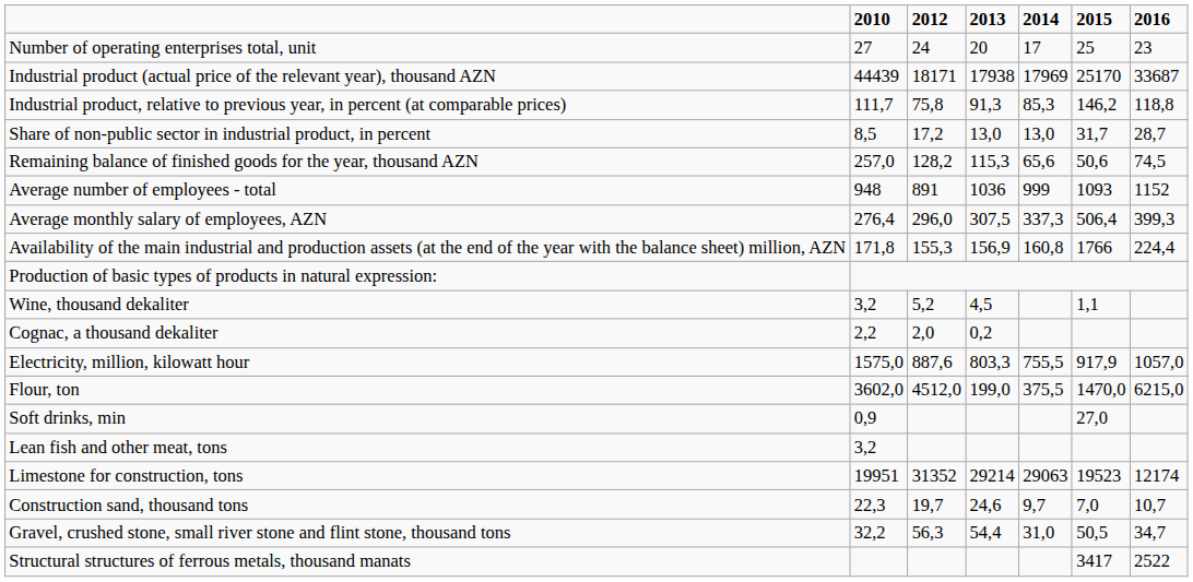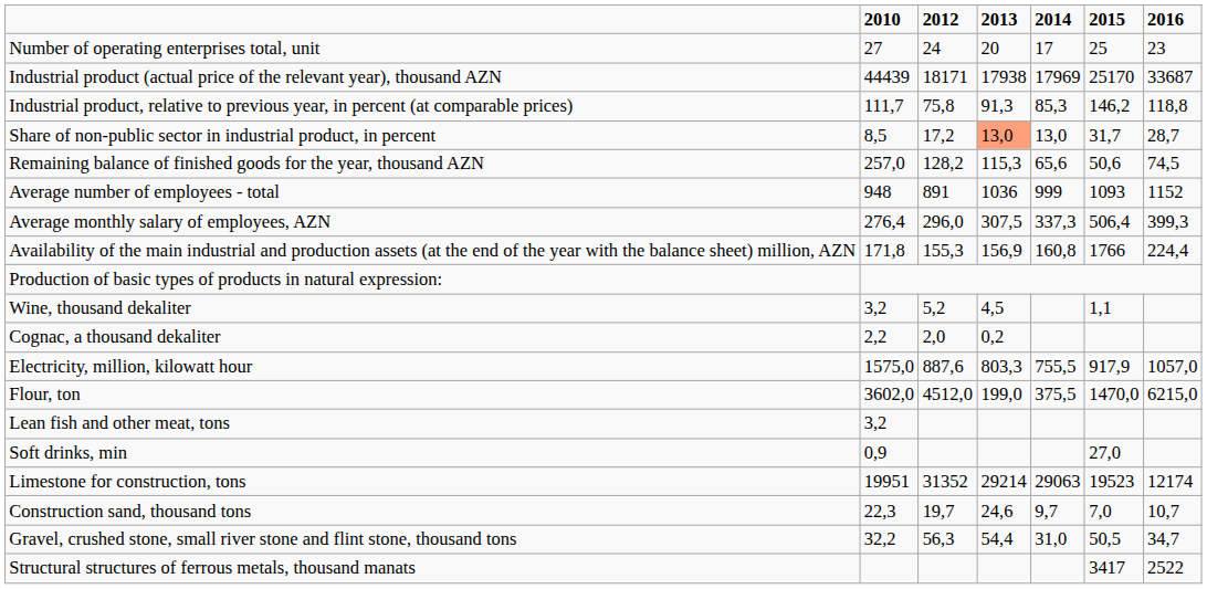 <table class="wikitable">
 <tr>
 <td></td>
 <td><strong>2010</strong></td>
 <td><strong>2012</strong></td>
 <td><strong>2013</strong></td>
 <td><strong>2014</strong></td>
 <td><strong>2015</strong></td>
 <td><strong>2016</strong></td>
 </tr>
 <tr>
 <td>Number  of operating enterprises total, unit</td>
 <td>27</td>
 <td>24</td>
 <td>20</td>
 <td>17</td>
 <td>25</td>
 <td>23</td>
 </tr>
 <tr>
 <td>Industrial  product (actual price of the relevant year), thousand AZN</td>
 <td>44439</td>
 <td>18171</td>
 <td>17938</td>
 <td>17969</td>
 <td>25170</td>
 <td>33687</td>
 </tr>
 <tr>
 <td>Industrial  product, relative to previous year, in percent (at comparable prices)</td>
 <td>111,7</td>
 <td>75,8</td>
 <td>91,3</td>
 <td>85,3</td>
 <td>146,2</td>
 <td>118,8</td>
 </tr>
 <tr>
 <td>Share  of non-public sector in industrial product, in percent</td>
 <td>8,5</td>
 <td>17,2</td>
-<td>13,0</td>
+<td style="background: lightsalmon;">13,0</td>
 <td>13,0</td>
 <td>31,7</td>
 <td>28,7</td>
 </tr>
 <tr>
 <td>Remaining  balance of finished goods for the year, thousand AZN</td>
 <td>257,0</td>
 <td>128,2</td>
 <td>115,3</td>
 <td>65,6</td>
 <td>50,6</td>
 <td>74,5</td>
 </tr>
 <tr>
 <td>Average  number of employees - total</td>
 <td>948</td>
 <td>891</td>
 <td>1036</td>
 <td>999</td>
 <td>1093</td>
 <td>1152</td>
 </tr>
 <tr>
 <td>Average  monthly salary of employees, AZN</td>
 <td>276,4</td>
 <td>296,0</td>
 <td>307,5</td>
 <td>337,3</td>
 <td>506,4</td>
 <td>399,3</td>
 </tr>
 <tr>
 <td>Availability  of the main industrial and production assets (at the end of the year with the  balance sheet) million, AZN</td>
 <td>171,8</td>
 <td>155,3</td>
 <td>156,9</td>
 <td>160,8</td>
 <td>1766</td>
 <td>224,4</td>
 </tr>
 <tr>
 <td>Production  of basic types of products in natural expression:</td>
 <td colspan="6"></td>
 </tr>
 <tr>
 <td>Wine,  thousand dekaliter</td>
 <td>3,2</td>
 <td>5,2</td>
 <td>4,5</td>
 <td></td>
 <td>1,1</td>
 <td></td>
 </tr>
 <tr>
 <td>Cognac,  a thousand dekaliter</td>
 <td>2,2</td>
 <td>2,0</td>
 <td>0,2</td>
 <td></td>
 <td></td>
 <td></td>
 </tr>
 <tr>
 <td>Electricity,  million, kilowatt hour</td>
 <td>1575,0</td>
 <td>887,6</td>
 <td>803,3</td>
 <td>755,5</td>
 <td>917,9</td>
 <td>1057,0</td>
 </tr>
 <tr>
 <td>Flour,  ton</td>
 <td>3602,0</td>
 <td>4512,0</td>
 <td>199,0</td>
 <td>375,5</td>
 <td>1470,0</td>
 <td>6215,0</td>
 </tr>
 <tr>
+<td>Lean  fish and other meat, tons</td>
+<td>3,2</td>
+<td></td>
+<td></td>
+<td></td>
+<td></td>
+<td></td>
+</tr>
+<tr>
 <td>Soft  drinks, min</td>
 <td>0,9</td>
 <td></td>
 <td></td>
 <td></td>
 <td>27,0</td>
-<td></td>
-</tr>
-<tr>
-<td>Lean  fish and other meat, tons</td>
-<td>3,2</td>
-<td></td>
-<td></td>
-<td></td>
-<td></td>
 <td></td>
 </tr>
 <tr>
 <td>Limestone  for construction, tons</td>
 <td>19951</td>
 <td>31352</td>
 <td>29214</td>
 <td>29063</td>
 <td>19523</td>
 <td>12174</td>
 </tr>
 <tr>
 <td>Construction  sand, thousand tons</td>
 <td>22,3</td>
 <td>19,7</td>
 <td>24,6</td>
 <td>9,7</td>
 <td>7,0</td>
 <td>10,7</td>
 </tr>
 <tr>
 <td>Gravel,  crushed stone, small river stone and flint stone, thousand tons</td>
 <td>32,2</td>
 <td>56,3</td>
 <td>54,4</td>
 <td>31,0</td>
 <td>50,5</td>
 <td>34,7</td>
 </tr>
 <tr>
 <td>Structural  structures of ferrous metals, thousand manats</td>
 <td></td>
 <td></td>
 <td></td>
 <td></td>
 <td>3417</td>
 <td>2522</td>
 </tr>
 </table>
